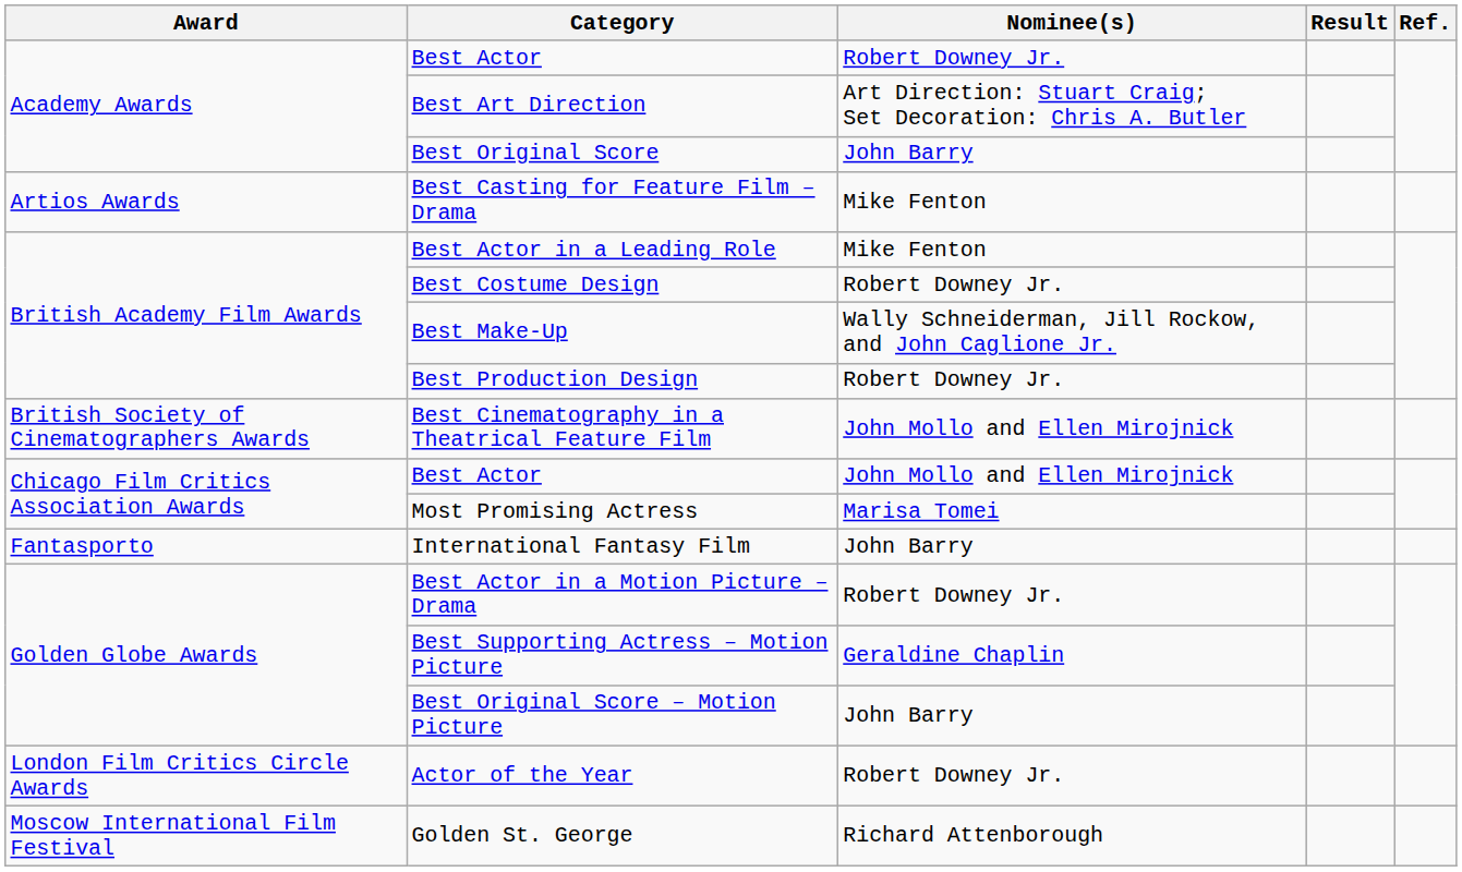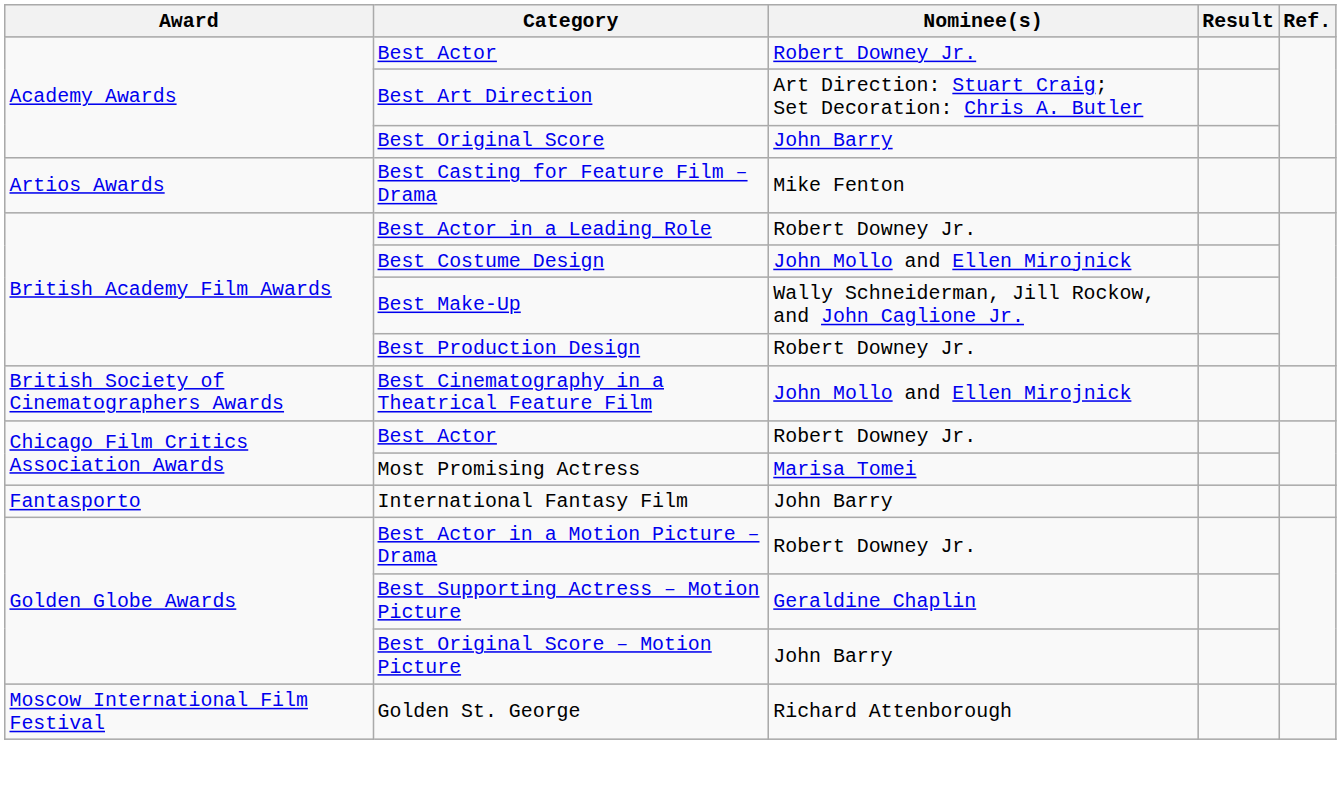 <table class="wikitable plainrowheaders">
 <tr>
 <th>Award</th>
 <th>Category</th>
 <th>Nominee(s)</th>
 <th>Result</th>
 <th>Ref.</th>
 </tr>
 <tr>
 <td rowspan="3"><a href='#'>Academy Awards</a></td>
 <td><a href='#'>Best Actor</a></td>
 <td><a href='#'>Robert Downey Jr.</a></td>
 <td></td>
 <td align="center" rowspan="3"></td>
 </tr>
 <tr>
 <td><a href='#'>Best Art Direction</a></td>
 <td>Art Direction: <a href='#'>Stuart Craig</a>; <br> Set Decoration: <a href='#'>Chris A. Butler</a></td>
 <td></td>
 </tr>
 <tr>
 <td><a href='#'>Best Original Score</a></td>
 <td><a href='#'>John Barry</a></td>
 <td></td>
 </tr>
 <tr>
 <td><a href='#'>Artios Awards</a></td>
 <td><a href='#'>Best Casting for Feature Film – Drama</a></td>
 <td>Mike Fenton</td>
 <td></td>
 <td align="center"></td>
 </tr>
 <tr>
 <td rowspan="4"><a href='#'>British Academy Film Awards</a></td>
 <td><a href='#'>Best Actor in a Leading Role</a></td>
-<td>Mike Fenton</td>
+<td>Robert Downey Jr.</td>
 <td></td>
 <td align="center" rowspan="4"></td>
 </tr>
 <tr>
 <td><a href='#'>Best Costume Design</a></td>
-<td>Robert Downey Jr.</td>
+<td><a href='#'>John Mollo</a> and <a href='#'>Ellen Mirojnick</a></td>
 <td></td>
 </tr>
 <tr>
 <td><a href='#'>Best Make-Up</a></td>
 <td>Wally Schneiderman, Jill Rockow, and <a href='#'>John Caglione Jr.</a></td>
 <td></td>
 </tr>
 <tr>
 <td><a href='#'>Best Production Design</a></td>
 <td>Robert Downey Jr.</td>
 <td></td>
 </tr>
 <tr>
 <td><a href='#'>British Society of Cinematographers Awards</a></td>
 <td><a href='#'>Best Cinematography in a Theatrical Feature Film</a></td>
 <td><a href='#'>John Mollo</a> and <a href='#'>Ellen Mirojnick</a></td>
 <td></td>
 <td align="center"></td>
 </tr>
 <tr>
 <td rowspan="2"><a href='#'>Chicago Film Critics Association Awards</a></td>
 <td><a href='#'>Best Actor</a></td>
-<td><a href='#'>John Mollo</a> and <a href='#'>Ellen Mirojnick</a></td>
+<td>Robert Downey Jr.</td>
 <td></td>
 <td align="center" rowspan="2"></td>
 </tr>
 <tr>
 <td>Most Promising Actress</td>
 <td><a href='#'>Marisa Tomei</a> </td>
 <td></td>
 </tr>
 <tr>
 <td><a href='#'>Fantasporto</a></td>
 <td>International Fantasy Film</td>
 <td>John Barry</td>
 <td></td>
 <td align="center"></td>
 </tr>
 <tr>
 <td rowspan="3"><a href='#'>Golden Globe Awards</a></td>
 <td><a href='#'>Best Actor in a Motion Picture – Drama</a></td>
 <td>Robert Downey Jr.</td>
 <td></td>
 <td align="center" rowspan="3"></td>
 </tr>
 <tr>
 <td><a href='#'>Best Supporting Actress – Motion Picture</a></td>
 <td><a href='#'>Geraldine Chaplin</a></td>
 <td></td>
 </tr>
 <tr>
 <td><a href='#'>Best Original Score – Motion Picture</a></td>
 <td>John Barry</td>
 <td></td>
 </tr>
 <tr>
-<td><a href='#'>London Film Critics Circle Awards</a></td>
-<td><a href='#'>Actor of the Year</a></td>
-<td>Robert Downey Jr.</td>
-<td></td>
-<td align="center"></td>
-</tr>
-<tr>
 <td><a href='#'>Moscow International Film Festival</a></td>
 <td>Golden St. George</td>
 <td>Richard Attenborough</td>
 <td></td>
 <td align="center"></td>
 </tr>
 </table>
